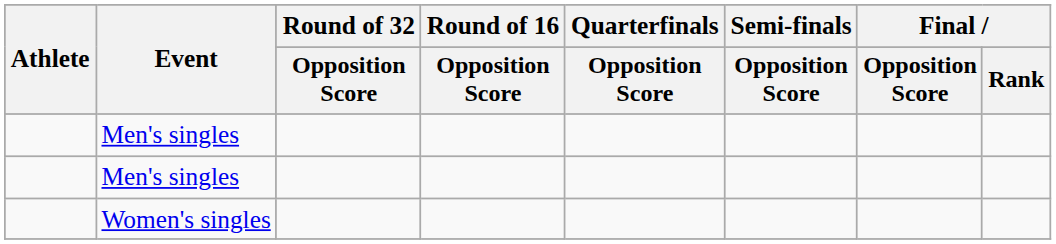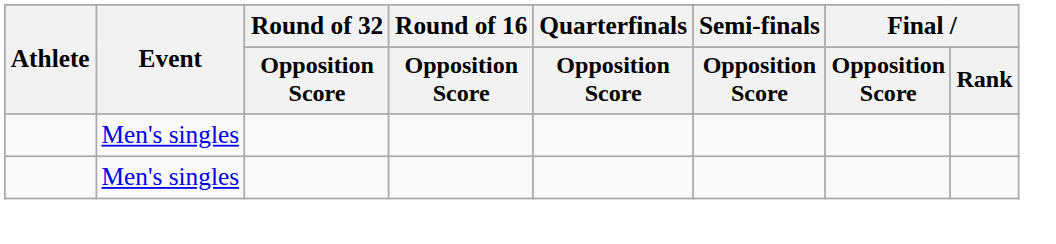 <table class="wikitable" style="font-size:90%">
 <tr>
 <th rowspan=2>Athlete</th>
 <th rowspan=2>Event</th>
 <th>Round of 32</th>
 <th>Round of 16</th>
 <th>Quarterfinals</th>
 <th>Semi-finals</th>
 <th colspan=2>Final / </th>
 </tr>
 <tr style="font-size:95%">
 <th>Opposition<br>Score</th>
 <th>Opposition<br>Score</th>
 <th>Opposition<br>Score</th>
 <th>Opposition<br>Score</th>
 <th>Opposition<br>Score</th>
 <th>Rank</th>
 </tr>
 <tr align=center>
 <td align=left></td>
 <td align=left><a href='#'>Men's singles</a></td>
 <td></td>
 <td></td>
 <td></td>
 <td></td>
 <td></td>
 <td></td>
 </tr>
 <tr align=center>
 <td align=left></td>
 <td align=left><a href='#'>Men's singles</a></td>
 <td></td>
 <td></td>
 <td></td>
 <td></td>
 <td></td>
 <td></td>
 </tr>
-<tr align=center>
-<td align=left></td>
-<td align=left><a href='#'>Women's singles</a></td>
-<td></td>
-<td></td>
-<td></td>
-<td></td>
-<td></td>
-<td></td>
-</tr>
 </table>
